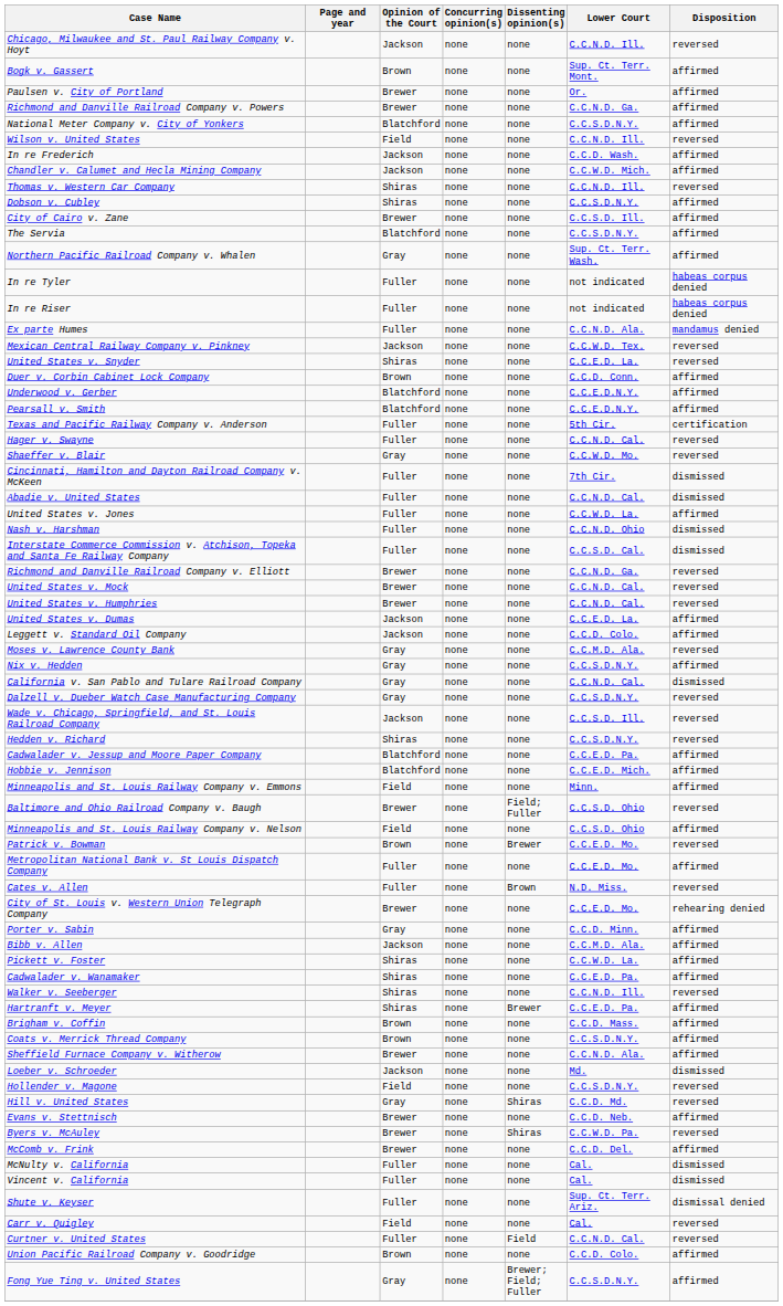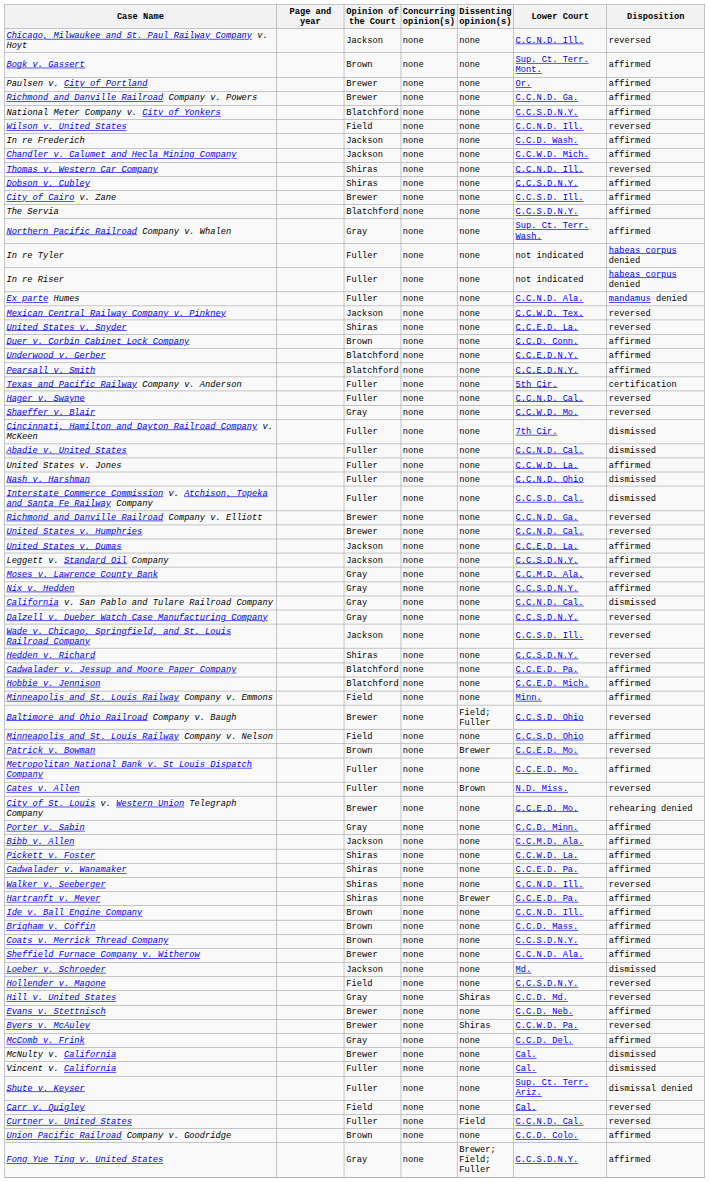 <table class="wikitable sortable">
 <tr>
 <th scope="col" style="width: 400px;">Case Name</th>
 <th scope="col" style="width: 95px;">Page and year</th>
 <th scope="col" style="width: 10px;">Opinion of the Court</th>
 <th scope="col" style="width: 10px;">Concurring opinion(s)</th>
 <th scope="col" style="width: 10px;">Dissenting opinion(s)</th>
 <th scope="col" style="width: 133px;">Lower Court</th>
 <th scope="col" style="width: 140px;">Disposition</th>
 </tr>
 <tr>
 <td><em><a href='#'>Chicago, Milwaukee and St. Paul Railway Company</a> v. Hoyt</em></td>
 <td align="right"></td>
 <td>Jackson</td>
 <td>none</td>
 <td>none</td>
 <td><a href='#'>C.C.N.D. Ill.</a></td>
 <td>reversed</td>
 </tr>
 <tr>
 <td><em><a href='#'>Bogk v. Gassert</a></em></td>
 <td align="right"></td>
 <td>Brown</td>
 <td>none</td>
 <td>none</td>
 <td><a href='#'>Sup. Ct. Terr. Mont.</a></td>
 <td>affirmed</td>
 </tr>
 <tr>
 <td><em>Paulsen v. <a href='#'>City of Portland</a></em></td>
 <td align="right"></td>
 <td>Brewer</td>
 <td>none</td>
 <td>none</td>
 <td><a href='#'>Or.</a></td>
 <td>affirmed</td>
 </tr>
 <tr>
 <td><em><a href='#'>Richmond and Danville Railroad</a> Company v. Powers</em></td>
 <td align="right"></td>
 <td>Brewer</td>
 <td>none</td>
 <td>none</td>
 <td><a href='#'>C.C.N.D. Ga.</a></td>
 <td>affirmed</td>
 </tr>
 <tr>
 <td><em>National Meter Company v. <a href='#'>City of Yonkers</a></em></td>
 <td align="right"></td>
 <td>Blatchford</td>
 <td>none</td>
 <td>none</td>
 <td><a href='#'>C.C.S.D.N.Y.</a></td>
 <td>affirmed</td>
 </tr>
 <tr>
 <td><em><a href='#'>Wilson v. United States</a></em></td>
 <td align="right"></td>
 <td>Field</td>
 <td>none</td>
 <td>none</td>
 <td><a href='#'>C.C.N.D. Ill.</a></td>
 <td>reversed</td>
 </tr>
 <tr>
 <td><em>In re Frederich</em></td>
 <td align="right"></td>
 <td>Jackson</td>
 <td>none</td>
 <td>none</td>
 <td><a href='#'>C.C.D. Wash.</a></td>
 <td>affirmed</td>
 </tr>
 <tr>
 <td><em><a href='#'>Chandler v.  Calumet and Hecla Mining Company</a></em></td>
 <td align="right"></td>
 <td>Jackson</td>
 <td>none</td>
 <td>none</td>
 <td><a href='#'>C.C.W.D. Mich.</a></td>
 <td>affirmed</td>
 </tr>
 <tr>
 <td><em><a href='#'>Thomas v. Western Car Company</a></em></td>
 <td align="right"></td>
 <td>Shiras</td>
 <td>none</td>
 <td>none</td>
 <td><a href='#'>C.C.N.D. Ill.</a></td>
 <td>reversed</td>
 </tr>
 <tr>
 <td><em><a href='#'>Dobson v. Cubley</a></em></td>
 <td align="right"></td>
 <td>Shiras</td>
 <td>none</td>
 <td>none</td>
 <td><a href='#'>C.C.S.D.N.Y.</a></td>
 <td>affirmed</td>
 </tr>
 <tr>
 <td><em><a href='#'>City of Cairo</a> v. Zane</em></td>
 <td align="right"></td>
 <td>Brewer</td>
 <td>none</td>
 <td>none</td>
 <td><a href='#'>C.C.S.D. Ill.</a></td>
 <td>affirmed</td>
 </tr>
 <tr>
 <td><em>The Servia</em></td>
 <td align="right"></td>
 <td>Blatchford</td>
 <td>none</td>
 <td>none</td>
 <td><a href='#'>C.C.S.D.N.Y.</a></td>
 <td>affirmed</td>
 </tr>
 <tr>
 <td><em><a href='#'>Northern Pacific Railroad</a> Company v. Whalen</em></td>
 <td align="right"></td>
 <td>Gray</td>
 <td>none</td>
 <td>none</td>
 <td><a href='#'>Sup. Ct. Terr. Wash.</a></td>
 <td>affirmed</td>
 </tr>
 <tr>
 <td><em>In re Tyler</em></td>
 <td align="right"></td>
 <td>Fuller</td>
 <td>none</td>
 <td>none</td>
 <td>not indicated</td>
 <td><a href='#'>habeas corpus</a> denied</td>
 </tr>
 <tr>
 <td><em>In re Riser</em></td>
 <td align="right"></td>
 <td>Fuller</td>
 <td>none</td>
 <td>none</td>
 <td>not indicated</td>
 <td><a href='#'>habeas corpus</a> denied</td>
 </tr>
 <tr>
 <td><em><a href='#'>Ex parte</a> Humes</em></td>
 <td align="right"></td>
 <td>Fuller</td>
 <td>none</td>
 <td>none</td>
 <td><a href='#'>C.C.N.D. Ala.</a></td>
 <td><a href='#'>mandamus</a> denied</td>
 </tr>
 <tr>
 <td><em><a href='#'>Mexican Central Railway Company v. Pinkney</a></em></td>
 <td align="right"></td>
 <td>Jackson</td>
 <td>none</td>
 <td>none</td>
 <td><a href='#'>C.C.W.D. Tex.</a></td>
 <td>reversed</td>
 </tr>
 <tr>
 <td><em><a href='#'>United States v. Snyder</a></em></td>
 <td align="right"></td>
 <td>Shiras</td>
 <td>none</td>
 <td>none</td>
 <td><a href='#'>C.C.E.D. La.</a></td>
 <td>reversed</td>
 </tr>
 <tr>
 <td><em><a href='#'>Duer v. Corbin Cabinet Lock Company</a></em></td>
 <td align="right"></td>
 <td>Brown</td>
 <td>none</td>
 <td>none</td>
 <td><a href='#'>C.C.D. Conn.</a></td>
 <td>affirmed</td>
 </tr>
 <tr>
 <td><em><a href='#'>Underwood v. Gerber</a></em></td>
 <td align="right"></td>
 <td>Blatchford</td>
 <td>none</td>
 <td>none</td>
 <td><a href='#'>C.C.E.D.N.Y.</a></td>
 <td>affirmed</td>
 </tr>
 <tr>
 <td><em><a href='#'>Pearsall v. Smith</a></em></td>
 <td align="right"></td>
 <td>Blatchford</td>
 <td>none</td>
 <td>none</td>
 <td><a href='#'>C.C.E.D.N.Y.</a></td>
 <td>affirmed</td>
 </tr>
 <tr>
 <td><em><a href='#'>Texas and Pacific Railway</a> Company v. Anderson</em></td>
 <td align="right"></td>
 <td>Fuller</td>
 <td>none</td>
 <td>none</td>
 <td><a href='#'>5th Cir.</a></td>
 <td>certification</td>
 </tr>
 <tr>
 <td><em><a href='#'>Hager v. Swayne</a></em></td>
 <td align="right"></td>
 <td>Fuller</td>
 <td>none</td>
 <td>none</td>
 <td><a href='#'>C.C.N.D. Cal.</a></td>
 <td>reversed</td>
 </tr>
 <tr>
 <td><em><a href='#'>Shaeffer v. Blair</a></em></td>
 <td align="right"></td>
 <td>Gray</td>
 <td>none</td>
 <td>none</td>
 <td><a href='#'>C.C.W.D. Mo.</a></td>
 <td>reversed</td>
 </tr>
 <tr>
 <td><em><a href='#'>Cincinnati, Hamilton and Dayton Railroad Company</a> v. McKeen</em></td>
 <td align="right"></td>
 <td>Fuller</td>
 <td>none</td>
 <td>none</td>
 <td><a href='#'>7th Cir.</a></td>
 <td>dismissed</td>
 </tr>
 <tr>
 <td><em><a href='#'>Abadie v. United States</a></em></td>
 <td align="right"></td>
 <td>Fuller</td>
 <td>none</td>
 <td>none</td>
 <td><a href='#'>C.C.N.D. Cal.</a></td>
 <td>dismissed</td>
 </tr>
 <tr>
 <td><em>United States v. Jones</em></td>
 <td align="right"></td>
 <td>Fuller</td>
 <td>none</td>
 <td>none</td>
 <td><a href='#'>C.C.W.D. La.</a></td>
 <td>affirmed</td>
 </tr>
 <tr>
 <td><em><a href='#'>Nash v. Harshman</a></em></td>
 <td align="right"></td>
 <td>Fuller</td>
 <td>none</td>
 <td>none</td>
 <td><a href='#'>C.C.N.D. Ohio</a></td>
 <td>dismissed</td>
 </tr>
 <tr>
 <td><em><a href='#'>Interstate Commerce Commission</a> v. <a href='#'>Atchison, Topeka and Santa Fe Railway</a> Company</em></td>
 <td align="right"></td>
 <td>Fuller</td>
 <td>none</td>
 <td>none</td>
 <td><a href='#'>C.C.S.D. Cal.</a></td>
 <td>dismissed</td>
 </tr>
 <tr>
 <td><em><a href='#'>Richmond and Danville Railroad</a> Company v. Elliott</em></td>
 <td align="right"></td>
 <td>Brewer</td>
 <td>none</td>
 <td>none</td>
 <td><a href='#'>C.C.N.D. Ga.</a></td>
 <td>reversed</td>
 </tr>
 <tr>
-<td><em><a href='#'>United States v. Mock</a></em></td>
-<td align="right"></td>
-<td>Brewer</td>
-<td>none</td>
-<td>none</td>
-<td><a href='#'>C.C.N.D. Cal.</a></td>
-<td>reversed</td>
-</tr>
-<tr>
 <td><em><a href='#'>United States v. Humphries</a></em></td>
 <td align="right"></td>
 <td>Brewer</td>
 <td>none</td>
 <td>none</td>
 <td><a href='#'>C.C.N.D. Cal.</a></td>
 <td>reversed</td>
 </tr>
 <tr>
 <td><em><a href='#'>United States v. Dumas</a></em></td>
 <td align="right"></td>
 <td>Jackson</td>
 <td>none</td>
 <td>none</td>
 <td><a href='#'>C.C.E.D. La.</a></td>
 <td>affirmed</td>
 </tr>
 <tr>
 <td><em>Leggett v. <a href='#'>Standard Oil</a> Company</em></td>
 <td align="right"></td>
 <td>Jackson</td>
 <td>none</td>
 <td>none</td>
-<td><a href='#'>C.C.D. Colo.</a></td>
+<td><a href='#'>C.C.S.D.N.Y.</a></td>
 <td>affirmed</td>
 </tr>
 <tr>
 <td><em><a href='#'>Moses v. Lawrence County Bank</a></em></td>
 <td align="right"></td>
 <td>Gray</td>
 <td>none</td>
 <td>none</td>
 <td><a href='#'>C.C.M.D. Ala.</a></td>
 <td>reversed</td>
 </tr>
 <tr>
 <td><em><a href='#'>Nix v. Hedden</a></em></td>
 <td align="right"></td>
 <td>Gray</td>
 <td>none</td>
 <td>none</td>
 <td><a href='#'>C.C.S.D.N.Y.</a></td>
 <td>affirmed</td>
 </tr>
 <tr>
 <td><em><a href='#'>California</a> v. San Pablo and Tulare Railroad Company</em></td>
 <td align="right"></td>
 <td>Gray</td>
 <td>none</td>
 <td>none</td>
 <td><a href='#'>C.C.N.D. Cal.</a></td>
 <td>dismissed</td>
 </tr>
 <tr>
 <td><em><a href='#'>Dalzell v. Dueber Watch Case Manufacturing Company</a></em></td>
 <td align="right"></td>
 <td>Gray</td>
 <td>none</td>
 <td>none</td>
 <td><a href='#'>C.C.S.D.N.Y.</a></td>
 <td>reversed</td>
 </tr>
 <tr>
 <td><em><a href='#'>Wade v. Chicago, Springfield, and St. Louis Railroad Company</a></em></td>
 <td align="right"></td>
 <td>Jackson</td>
 <td>none</td>
 <td>none</td>
 <td><a href='#'>C.C.S.D. Ill.</a></td>
 <td>reversed</td>
 </tr>
 <tr>
 <td><em><a href='#'>Hedden v. Richard</a></em></td>
 <td align="right"></td>
 <td>Shiras</td>
 <td>none</td>
 <td>none</td>
 <td><a href='#'>C.C.S.D.N.Y.</a></td>
 <td>reversed</td>
 </tr>
 <tr>
 <td><em><a href='#'>Cadwalader v. Jessup and Moore Paper Company</a></em></td>
 <td align="right"></td>
 <td>Blatchford</td>
 <td>none</td>
 <td>none</td>
 <td><a href='#'>C.C.E.D. Pa.</a></td>
 <td>affirmed</td>
 </tr>
 <tr>
 <td><em><a href='#'>Hobbie v. Jennison</a></em></td>
 <td align="right"></td>
 <td>Blatchford</td>
 <td>none</td>
 <td>none</td>
 <td><a href='#'>C.C.E.D. Mich.</a></td>
 <td>affirmed</td>
 </tr>
 <tr>
 <td><em><a href='#'>Minneapolis and St. Louis Railway</a> Company v. Emmons</em></td>
 <td align="right"></td>
 <td>Field</td>
 <td>none</td>
 <td>none</td>
 <td><a href='#'>Minn.</a></td>
 <td>affirmed</td>
 </tr>
 <tr>
 <td><em><a href='#'>Baltimore and Ohio Railroad</a> Company v. Baugh</em></td>
 <td align="right"></td>
 <td>Brewer</td>
 <td>none</td>
 <td>Field; Fuller</td>
 <td><a href='#'>C.C.S.D. Ohio</a></td>
 <td>reversed</td>
 </tr>
 <tr>
 <td><em><a href='#'>Minneapolis and St. Louis Railway</a> Company v. Nelson</em></td>
 <td align="right"></td>
 <td>Field</td>
 <td>none</td>
 <td>none</td>
 <td><a href='#'>C.C.S.D. Ohio</a></td>
 <td>affirmed</td>
 </tr>
 <tr>
 <td><em><a href='#'>Patrick v. Bowman</a></em></td>
 <td align="right"></td>
 <td>Brown</td>
 <td>none</td>
 <td>Brewer</td>
 <td><a href='#'>C.C.E.D. Mo.</a></td>
 <td>reversed</td>
 </tr>
 <tr>
 <td><em><a href='#'>Metropolitan National Bank v. St Louis Dispatch Company</a></em></td>
 <td align="right"></td>
 <td>Fuller</td>
 <td>none</td>
 <td>none</td>
 <td><a href='#'>C.C.E.D. Mo.</a></td>
 <td>affirmed</td>
 </tr>
 <tr>
 <td><em><a href='#'>Cates v. Allen</a></em></td>
 <td align="right"></td>
 <td>Fuller</td>
 <td>none</td>
 <td>Brown</td>
 <td><a href='#'>N.D. Miss.</a></td>
 <td>reversed</td>
 </tr>
 <tr>
 <td><em><a href='#'>City of St. Louis</a> v. <a href='#'>Western Union</a> Telegraph Company</em></td>
 <td align="right"></td>
 <td>Brewer</td>
 <td>none</td>
 <td>none</td>
 <td><a href='#'>C.C.E.D. Mo.</a></td>
 <td>rehearing denied</td>
 </tr>
 <tr>
 <td><em><a href='#'>Porter v. Sabin</a></em></td>
 <td align="right"></td>
 <td>Gray</td>
 <td>none</td>
 <td>none</td>
 <td><a href='#'>C.C.D. Minn.</a></td>
 <td>affirmed</td>
 </tr>
 <tr>
 <td><em><a href='#'>Bibb v. Allen</a></em></td>
 <td align="right"></td>
 <td>Jackson</td>
 <td>none</td>
 <td>none</td>
 <td><a href='#'>C.C.M.D. Ala.</a></td>
 <td>affirmed</td>
 </tr>
 <tr>
 <td><em><a href='#'>Pickett v. Foster</a></em></td>
 <td align="right"></td>
 <td>Shiras</td>
 <td>none</td>
 <td>none</td>
 <td><a href='#'>C.C.W.D. La.</a></td>
 <td>affirmed</td>
 </tr>
 <tr>
 <td><em><a href='#'>Cadwalader v. Wanamaker</a></em></td>
 <td align="right"></td>
 <td>Shiras</td>
 <td>none</td>
 <td>none</td>
 <td><a href='#'>C.C.E.D. Pa.</a></td>
 <td>affirmed</td>
 </tr>
 <tr>
 <td><em><a href='#'>Walker v. Seeberger</a></em></td>
 <td align="right"></td>
 <td>Shiras</td>
 <td>none</td>
 <td>none</td>
 <td><a href='#'>C.C.N.D. Ill.</a></td>
 <td>reversed</td>
 </tr>
 <tr>
 <td><em><a href='#'>Hartranft v. Meyer</a></em></td>
 <td align="right"></td>
 <td>Shiras</td>
 <td>none</td>
 <td>Brewer</td>
 <td><a href='#'>C.C.E.D. Pa.</a></td>
 <td>affirmed</td>
 </tr>
 <tr>
+<td><em><a href='#'>Ide v. Ball Engine Company</a></em></td>
+<td align="right"></td>
+<td>Brown</td>
+<td>none</td>
+<td>none</td>
+<td><a href='#'>C.C.N.D. Ill.</a></td>
+<td>affirmed</td>
+</tr>
+<tr>
 <td><em><a href='#'>Brigham v. Coffin</a></em></td>
 <td align="right"></td>
 <td>Brown</td>
 <td>none</td>
 <td>none</td>
 <td><a href='#'>C.C.D. Mass.</a></td>
 <td>affirmed</td>
 </tr>
 <tr>
 <td><em><a href='#'>Coats v. Merrick Thread Company</a></em></td>
 <td align="right"></td>
 <td>Brown</td>
 <td>none</td>
 <td>none</td>
 <td><a href='#'>C.C.S.D.N.Y.</a></td>
 <td>affirmed</td>
 </tr>
 <tr>
 <td><em><a href='#'>Sheffield Furnace Company v. Witherow</a></em></td>
 <td align="right"></td>
 <td>Brewer</td>
 <td>none</td>
 <td>none</td>
 <td><a href='#'>C.C.N.D. Ala.</a></td>
 <td>affirmed</td>
 </tr>
 <tr>
 <td><em><a href='#'>Loeber v. Schroeder</a></em></td>
 <td align="right"></td>
 <td>Jackson</td>
 <td>none</td>
 <td>none</td>
 <td><a href='#'>Md.</a></td>
 <td>dismissed</td>
 </tr>
 <tr>
 <td><em><a href='#'>Hollender v. Magone</a></em></td>
 <td align="right"></td>
 <td>Field</td>
 <td>none</td>
 <td>none</td>
 <td><a href='#'>C.C.S.D.N.Y.</a></td>
 <td>reversed</td>
 </tr>
 <tr>
 <td><em><a href='#'>Hill v. United States</a></em></td>
 <td align="right"></td>
 <td>Gray</td>
 <td>none</td>
 <td>Shiras</td>
 <td><a href='#'>C.C.D. Md.</a></td>
 <td>reversed</td>
 </tr>
 <tr>
 <td><em><a href='#'>Evans v. Stettnisch</a></em></td>
 <td align="right"></td>
 <td>Brewer</td>
 <td>none</td>
 <td>none</td>
 <td><a href='#'>C.C.D. Neb.</a></td>
 <td>affirmed</td>
 </tr>
 <tr>
 <td><em><a href='#'>Byers v. McAuley</a></em></td>
 <td align="right"></td>
 <td>Brewer</td>
 <td>none</td>
 <td>Shiras</td>
 <td><a href='#'>C.C.W.D. Pa.</a></td>
 <td>reversed</td>
 </tr>
 <tr>
 <td><em><a href='#'>McComb v. Frink</a></em></td>
 <td align="right"></td>
-<td>Brewer</td>
+<td>Gray</td>
 <td>none</td>
 <td>none</td>
 <td><a href='#'>C.C.D. Del.</a></td>
 <td>affirmed</td>
 </tr>
 <tr>
 <td><em>McNulty v. <a href='#'>California</a></em></td>
 <td align="right"></td>
-<td>Fuller</td>
+<td>Brewer</td>
 <td>none</td>
 <td>none</td>
 <td><a href='#'>Cal.</a></td>
 <td>dismissed</td>
 </tr>
 <tr>
 <td><em>Vincent v. <a href='#'>California</a></em></td>
 <td align="right"></td>
 <td>Fuller</td>
 <td>none</td>
 <td>none</td>
 <td><a href='#'>Cal.</a></td>
 <td>dismissed</td>
 </tr>
 <tr>
 <td><em><a href='#'>Shute v. Keyser</a></em></td>
 <td align="right"></td>
 <td>Fuller</td>
 <td>none</td>
 <td>none</td>
 <td><a href='#'>Sup. Ct. Terr. Ariz.</a></td>
 <td>dismissal denied</td>
 </tr>
 <tr>
 <td><em><a href='#'>Carr v. Quigley</a></em></td>
 <td align="right"></td>
 <td>Field</td>
 <td>none</td>
 <td>none</td>
 <td><a href='#'>Cal.</a></td>
 <td>reversed</td>
 </tr>
 <tr>
 <td><em><a href='#'>Curtner v. United States</a></em></td>
 <td align="right"></td>
 <td>Fuller</td>
 <td>none</td>
 <td>Field</td>
 <td><a href='#'>C.C.N.D. Cal.</a></td>
 <td>reversed</td>
 </tr>
 <tr>
 <td><em><a href='#'>Union Pacific Railroad</a> Company v. Goodridge</em></td>
 <td align="right"></td>
 <td>Brown</td>
 <td>none</td>
 <td>none</td>
 <td><a href='#'>C.C.D. Colo.</a></td>
 <td>affirmed</td>
 </tr>
 <tr>
 <td><em><a href='#'>Fong Yue Ting v. United States</a></em></td>
 <td align="right"></td>
 <td>Gray</td>
 <td>none</td>
 <td>Brewer; Field; Fuller</td>
 <td><a href='#'>C.C.S.D.N.Y.</a></td>
 <td>affirmed</td>
 </tr>
 <tr>
 </tr>
 </table>
